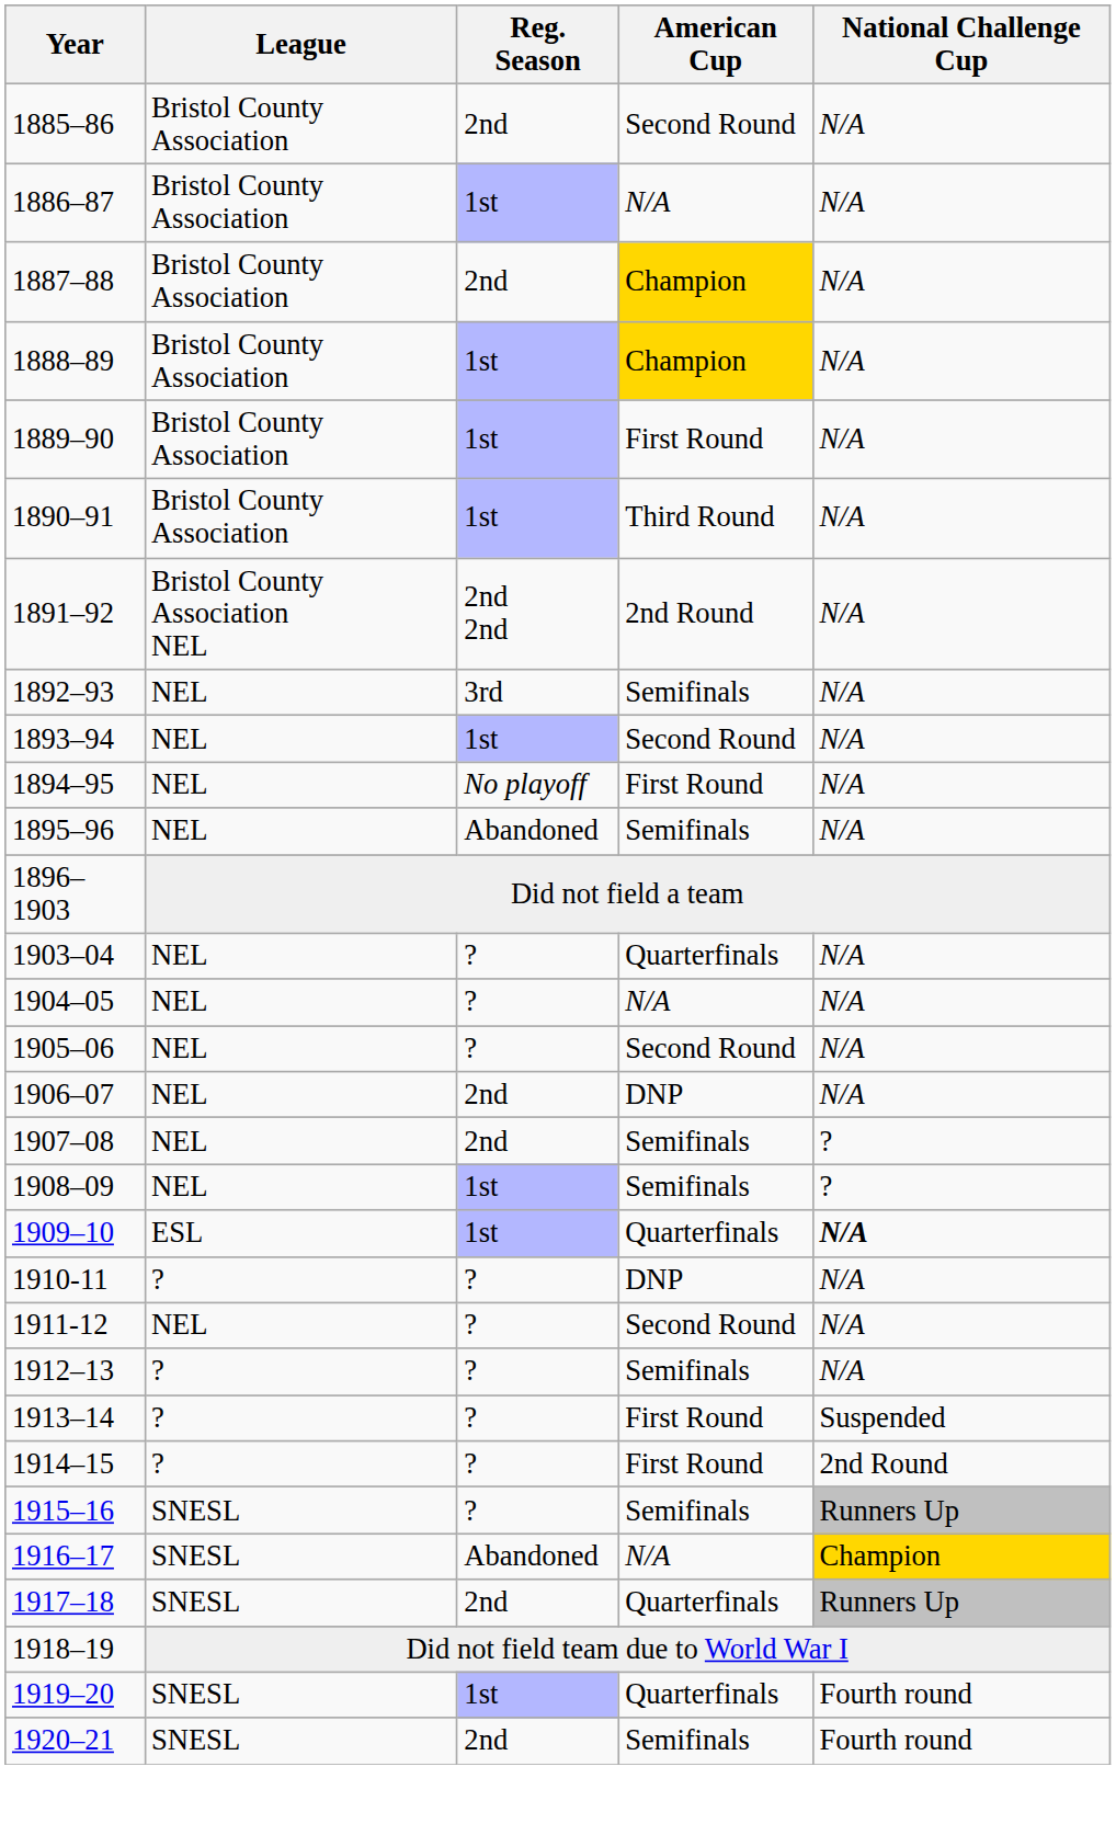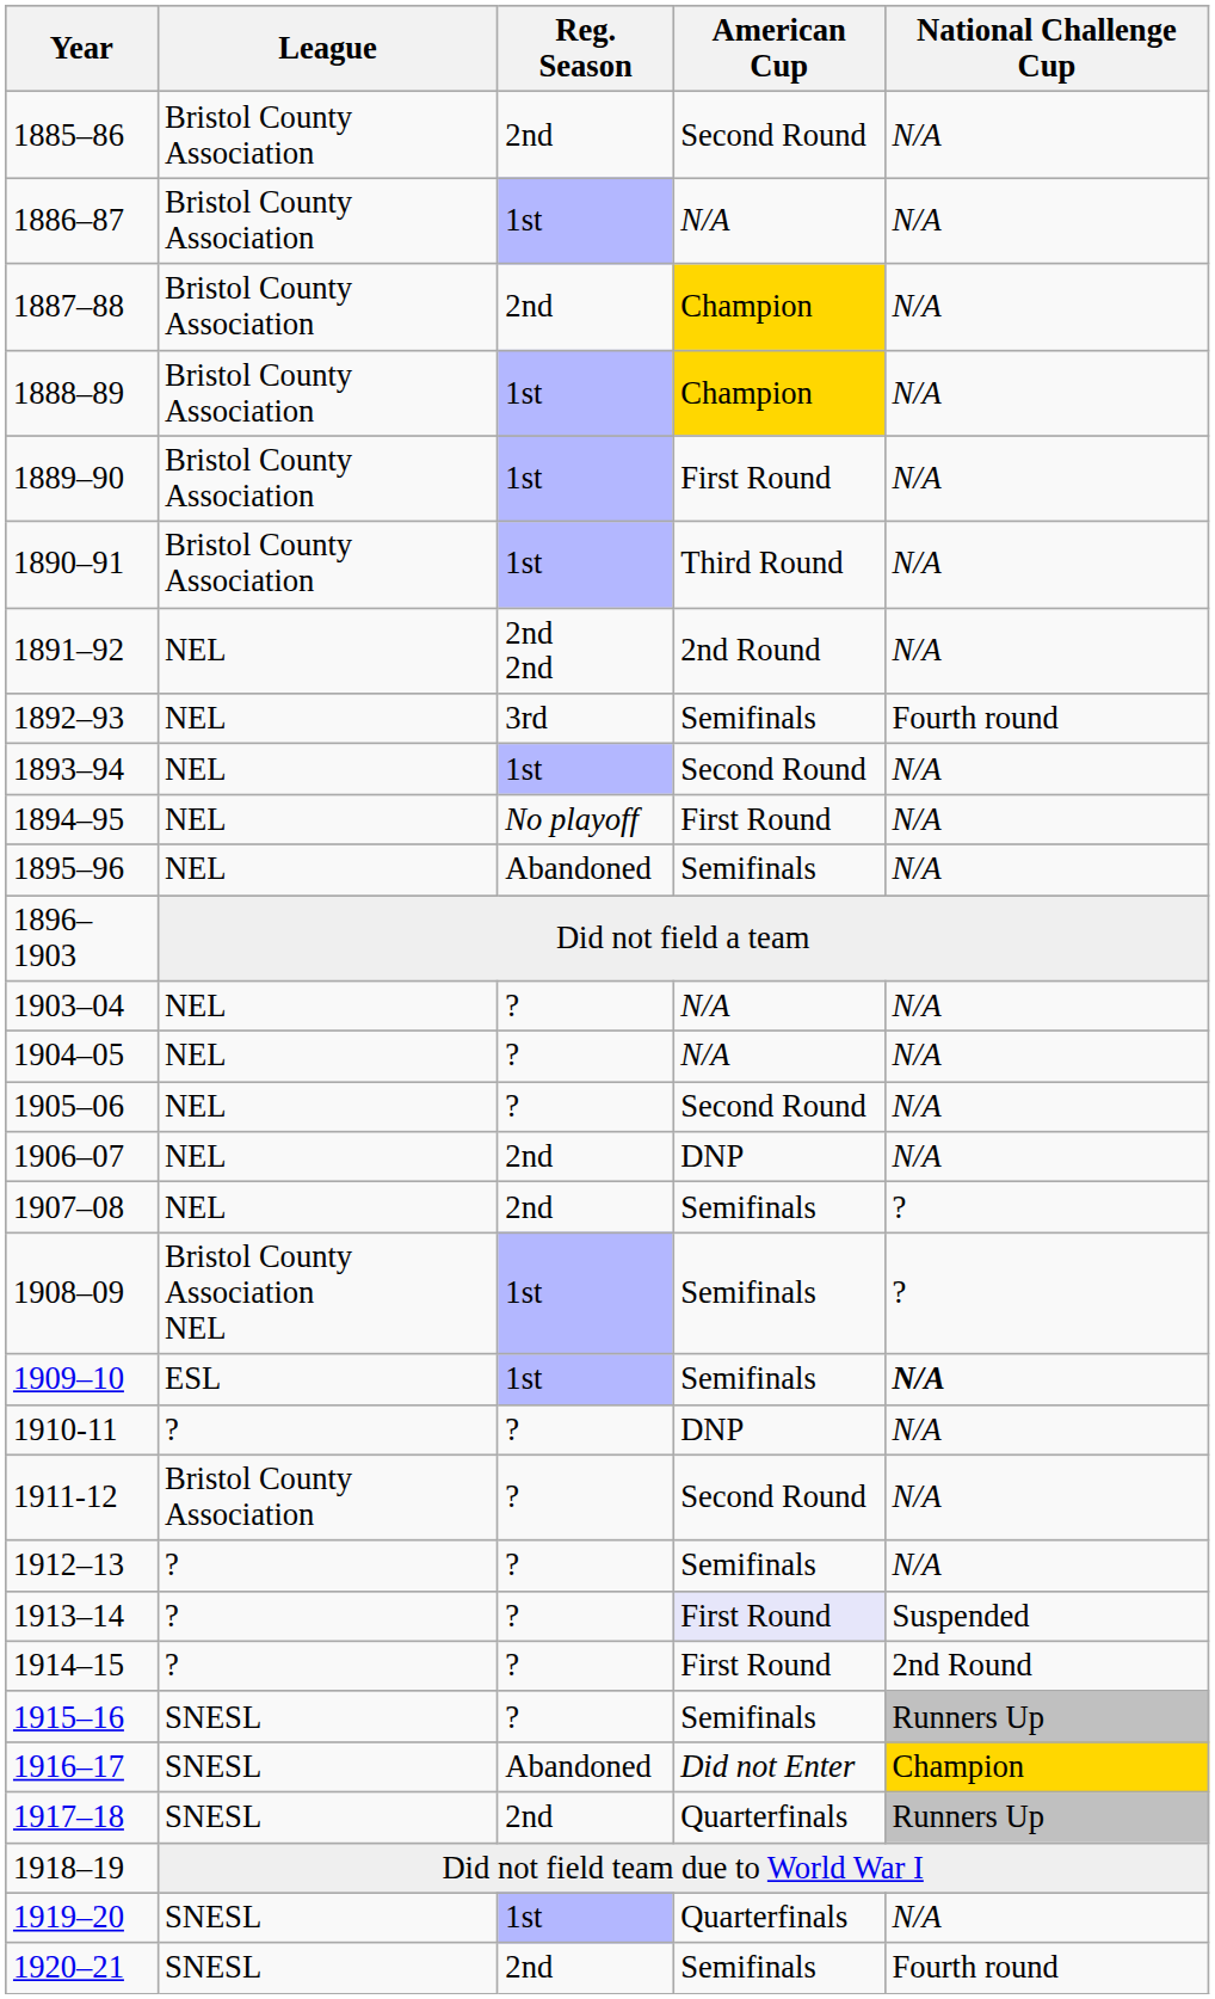 <table class="wikitable">
 <tr>
 <th>Year</th>
 <th>League</th>
 <th>Reg. Season</th>
 <th>American Cup</th>
 <th>National Challenge Cup</th>
 </tr>
 <tr>
 <td>1885–86</td>
 <td>Bristol County Association</td>
 <td>2nd</td>
 <td>Second Round</td>
 <td><em>N/A</em></td>
 </tr>
 <tr>
 <td>1886–87</td>
 <td>Bristol County Association</td>
 <td style="background:#b3b7ff;">1st</td>
 <td><em>N/A</em></td>
 <td><em>N/A</em></td>
 </tr>
 <tr>
 <td>1887–88</td>
 <td>Bristol County Association</td>
 <td>2nd</td>
 <td style="background:gold;">Champion</td>
 <td><em>N/A</em></td>
 </tr>
 <tr>
 <td>1888–89</td>
 <td>Bristol County Association</td>
 <td style="background:#b3b7ff;">1st</td>
 <td style="background:gold;">Champion</td>
 <td><em>N/A</em></td>
 </tr>
 <tr>
 <td>1889–90</td>
 <td>Bristol County Association</td>
 <td style="background:#b3b7ff;">1st</td>
 <td>First Round</td>
 <td><em>N/A</em></td>
 </tr>
 <tr>
 <td>1890–91</td>
 <td>Bristol County Association</td>
 <td style="background:#b3b7ff;">1st</td>
 <td>Third Round</td>
 <td><em>N/A</em></td>
 </tr>
 <tr>
 <td>1891–92</td>
-<td>Bristol County Association<br>NEL</td>
+<td>NEL</td>
 <td>2nd<br>2nd</td>
 <td>2nd Round</td>
 <td><em>N/A</em></td>
 </tr>
 <tr>
 <td>1892–93</td>
 <td>NEL</td>
 <td>3rd</td>
 <td>Semifinals</td>
-<td><em>N/A</em></td>
+<td>Fourth round</td>
 </tr>
 <tr>
 <td>1893–94</td>
 <td>NEL</td>
 <td style="background:#b3b7ff;">1st</td>
 <td>Second Round</td>
 <td><em>N/A</em></td>
 </tr>
 <tr>
 <td>1894–95</td>
 <td>NEL</td>
 <td><em>No playoff</em></td>
 <td>First Round</td>
 <td><em>N/A</em></td>
 </tr>
 <tr>
 <td>1895–96</td>
 <td>NEL</td>
 <td>Abandoned</td>
 <td>Semifinals</td>
 <td><em>N/A</em></td>
 </tr>
 <tr>
 <td>1896–1903</td>
 <td colspan=4 style="text-align:center; background:#efefef">Did not field a team</td>
 </tr>
 <tr>
 <td>1903–04</td>
 <td>NEL</td>
 <td>?</td>
-<td>Quarterfinals</td>
+<td><em>N/A</em></td>
 <td><em>N/A</em></td>
 </tr>
 <tr>
 <td>1904–05</td>
 <td>NEL</td>
 <td>?</td>
 <td><em>N/A</em></td>
 <td><em>N/A</em></td>
 </tr>
 <tr>
 <td>1905–06</td>
 <td>NEL</td>
 <td>?</td>
 <td>Second Round</td>
 <td><em>N/A</em></td>
 </tr>
 <tr>
 <td>1906–07</td>
 <td>NEL</td>
 <td>2nd</td>
 <td>DNP</td>
 <td><em>N/A</em></td>
 </tr>
 <tr>
 <td>1907–08</td>
 <td>NEL</td>
 <td>2nd</td>
 <td>Semifinals</td>
 <td>?</td>
 </tr>
 <tr>
 <td>1908–09</td>
-<td>NEL</td>
+<td>Bristol County Association<br>NEL</td>
 <td style="background:#b3b7ff;">1st</td>
 <td>Semifinals</td>
 <td>?</td>
 </tr>
 <tr>
 <td><a href='#'>1909–10</a></td>
 <td>ESL</td>
 <td style="background:#b3b7ff;">1st</td>
-<td>Quarterfinals</td>
+<td>Semifinals</td>
 <td><strong><em>N/A</em></strong></td>
 </tr>
 <tr>
 <td>1910-11</td>
 <td>?</td>
 <td>?</td>
 <td>DNP</td>
 <td><em>N/A</em></td>
 </tr>
 <tr>
 <td>1911-12</td>
-<td>NEL</td>
+<td>Bristol County Association</td>
 <td>?</td>
 <td>Second Round</td>
 <td><em>N/A</em></td>
 </tr>
 <tr>
 <td>1912–13</td>
 <td>?</td>
 <td>?</td>
 <td>Semifinals</td>
 <td><em>N/A</em></td>
 </tr>
 <tr>
 <td>1913–14</td>
 <td>?</td>
 <td>?</td>
-<td>First Round</td>
+<td style="background: lavender;">First Round</td>
 <td>Suspended</td>
 </tr>
 <tr>
 <td>1914–15</td>
 <td>?</td>
 <td>?</td>
 <td>First Round</td>
 <td>2nd Round</td>
 </tr>
 <tr>
 <td><a href='#'>1915–16</a></td>
 <td>SNESL</td>
 <td>?</td>
 <td>Semifinals</td>
 <td bgcolor=silver>Runners Up</td>
 </tr>
 <tr>
 <td><a href='#'>1916–17</a></td>
 <td>SNESL</td>
 <td>Abandoned</td>
-<td><em>N/A</em></td>
+<td><em>Did not Enter</em></td>
 <td style="background:gold;">Champion</td>
 </tr>
 <tr>
 <td><a href='#'>1917–18</a></td>
 <td>SNESL</td>
 <td>2nd</td>
 <td>Quarterfinals</td>
 <td bgcolor=silver>Runners Up</td>
 </tr>
 <tr>
 <td>1918–19</td>
 <td colspan=4 style="text-align:center; background:#efefef">Did not field team due to <a href='#'>World War I</a></td>
 </tr>
 <tr>
 <td><a href='#'>1919–20</a></td>
 <td>SNESL</td>
 <td style="background:#b3b7ff;">1st</td>
 <td>Quarterfinals</td>
-<td>Fourth round</td>
+<td><em>N/A</em></td>
 </tr>
 <tr>
 <td><a href='#'>1920–21</a></td>
 <td>SNESL</td>
 <td>2nd</td>
 <td>Semifinals</td>
 <td>Fourth round</td>
 </tr>
 </table>
